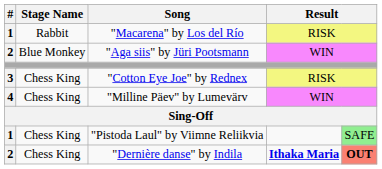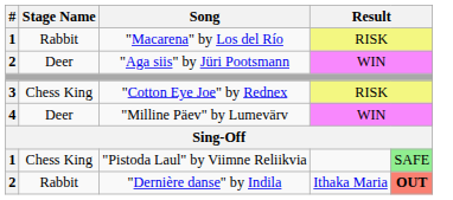 <table class="wikitable plainrowheaders" style="text-align: center;">
 <tr>
 <th>#</th>
 <th>Stage Name</th>
 <th>Song</th>
 <th colspan="2">Result</th>
 </tr>
 <tr>
 <th>1</th>
 <td>Rabbit</td>
 <td>"<a href='#'>Macarena</a>" by <a href='#'>Los del Río</a></td>
 <td colspan="2" bgcolor="#F3F781">RISK</td>
 </tr>
 <tr>
 <th>2</th>
-<td>Blue Monkey</td>
+<td>Deer</td>
 <td>"<a href='#'>Aga siis</a>" by <a href='#'>Jüri Pootsmann</a></td>
 <td colspan="2" bgcolor="#F888FD">WIN</td>
 </tr>
 <tr>
 <td colspan="5" style="background:darkgray"></td>
 </tr>
 <tr>
 <th>3</th>
 <td>Chess King</td>
 <td>"<a href='#'>Cotton Eye Joe</a>" by <a href='#'>Rednex</a></td>
 <td colspan="2" bgcolor="#F3F781">RISK</td>
 </tr>
 <tr>
 <th>4</th>
-<td>Chess King</td>
+<td>Deer</td>
 <td>"Milline Päev" by Lumevärv</td>
 <td colspan="2" bgcolor="#F888FD">WIN</td>
 </tr>
 <tr>
 <th colspan="5">Sing-Off</th>
 </tr>
 <tr>
 <th>1</th>
 <td>Chess King</td>
 <td>"Pistoda Laul" by Viimne Reliikvia</td>
 <td></td>
 <td bgcolor="lightgreen">SAFE</td>
 </tr>
 <tr>
 <th>2</th>
-<td>Chess King</td>
+<td>Rabbit</td>
 <td>"<a href='#'>Dernière danse</a>" by <a href='#'>Indila</a></td>
-<td><strong><a href='#'>Ithaka Maria</a></strong></td>
+<td><a href='#'>Ithaka Maria</a></td>
 <td bgcolor="salmon"><strong>OUT</strong></td>
 </tr>
 </table>
